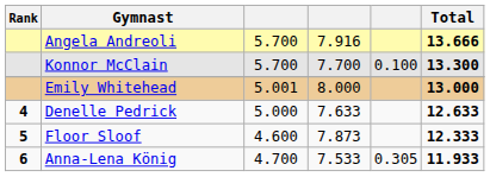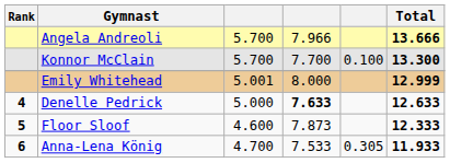 <table style="text-align:center;" class="wikitable sortable">
 <tr>
 <th scope="col" style="width:15px;"><small>Rank</small></th>
 <th scope="col" style="width:175px;">Gymnast</th>
 <th scope="col" style="width:50px;"><small></small></th>
 <th scope="col" style="width:50px;"><small></small></th>
 <th scope="col" style="width:20px;"><small></small></th>
 <th scope="col" style="width:50px;">Total</th>
 </tr>
 <tr style="background:#fffcaf;">
 <td scope="row" style="text-align:center"><strong></strong></td>
 <td style="text-align:left;"> <a href='#'>Angela Andreoli</a></td>
 <td>5.700</td>
-<td>7.916</td>
+<td>7.966</td>
 <td></td>
 <td><strong>13.666</strong></td>
 </tr>
 <tr style="background:#e5e5e5;">
 <td scope="row" style="text-align:center"><strong></strong></td>
 <td style="text-align:left;"> <a href='#'>Konnor McClain</a></td>
 <td>5.700</td>
 <td>7.700</td>
 <td>0.100</td>
 <td><strong>13.300</strong></td>
 </tr>
 <tr>
 </tr>
 <tr style="background:#ec9;">
 <td scope="row" style="text-align:center"><strong></strong></td>
 <td style="text-align:left;"> <a href='#'>Emily Whitehead</a></td>
 <td>5.001</td>
 <td>8.000</td>
 <td></td>
-<td><strong>13.000</strong></td>
+<td><strong>12.999</strong></td>
 </tr>
 <tr>
 <td scope="row" style="text-align:center"><strong>4</strong></td>
 <td style="text-align:left;"> <a href='#'>Denelle Pedrick</a></td>
 <td>5.000</td>
-<td>7.633</td>
+<td><strong>7.633</strong></td>
 <td></td>
 <td><strong>12.633</strong></td>
 </tr>
 <tr>
 <td scope="row" style="text-align:center"><strong>5</strong></td>
 <td style="text-align:left;"> <a href='#'>Floor Sloof</a></td>
 <td>4.600</td>
 <td>7.873</td>
 <td></td>
 <td><strong>12.333</strong></td>
 </tr>
 <tr>
 <td scope="row" style="text-align:center"><strong>6</strong></td>
 <td style="text-align:left;"> <a href='#'>Anna-Lena König</a></td>
 <td>4.700</td>
 <td>7.533</td>
 <td>0.305</td>
 <td><strong>11.933</strong></td>
 </tr>
 </table>
